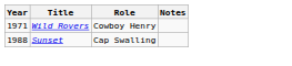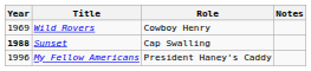 <table class="wikitable sortable">
 <tr>
 <th>Year</th>
 <th>Title</th>
 <th>Role</th>
 <th class="unsortable">Notes</th>
 </tr>
 <tr>
-<td>1971</td>
+<td>1969</td>
 <td><em><a href='#'>Wild Rovers</a></em></td>
 <td>Cowboy Henry</td>
 <td></td>
 </tr>
 <tr>
-<td>1988</td>
+<td><strong>1988</strong></td>
 <td><em><a href='#'>Sunset</a></em></td>
 <td>Cap Swalling</td>
 <td></td>
 </tr>
+<tr>
+<td>1996</td>
+<td><em><a href='#'>My Fellow Americans</a></em></td>
+<td>President Haney's Caddy</td>
+<td></td>
+</tr>
 </table>
